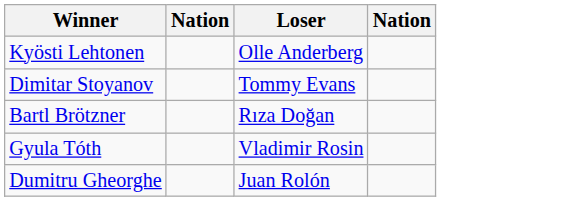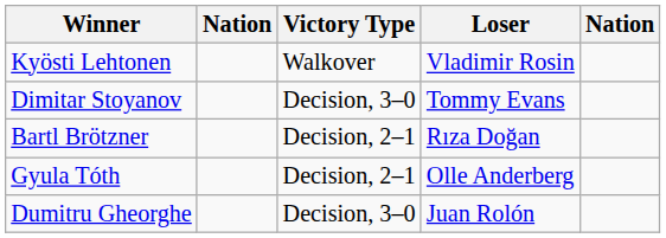 <table class="wikitable sortable" style="text-align:left;">
 <tr>
 <th>Winner</th>
 <th>Nation</th>
+<th>Victory Type</th>
 <th>Loser</th>
 <th>Nation</th>
 </tr>
 <tr>
 <td><a href='#'>Kyösti Lehtonen</a></td>
 <td></td>
-<td><a href='#'>Olle Anderberg</a></td>
+<td>Walkover</td>
+<td><a href='#'>Vladimir Rosin</a></td>
 <td></td>
 </tr>
 <tr>
 <td><a href='#'>Dimitar Stoyanov</a></td>
 <td></td>
+<td>Decision, 3–0</td>
 <td><a href='#'>Tommy Evans</a></td>
 <td></td>
 </tr>
 <tr>
 <td><a href='#'>Bartl Brötzner</a></td>
 <td></td>
+<td>Decision, 2–1</td>
 <td><a href='#'>Rıza Doğan</a></td>
 <td></td>
 </tr>
 <tr>
 <td><a href='#'>Gyula Tóth</a></td>
 <td></td>
-<td><a href='#'>Vladimir Rosin</a></td>
+<td>Decision, 2–1</td>
+<td><a href='#'>Olle Anderberg</a></td>
 <td></td>
 </tr>
 <tr>
 <td><a href='#'>Dumitru Gheorghe</a></td>
 <td></td>
+<td>Decision, 3–0</td>
 <td><a href='#'>Juan Rolón</a></td>
 <td></td>
 </tr>
 </table>
